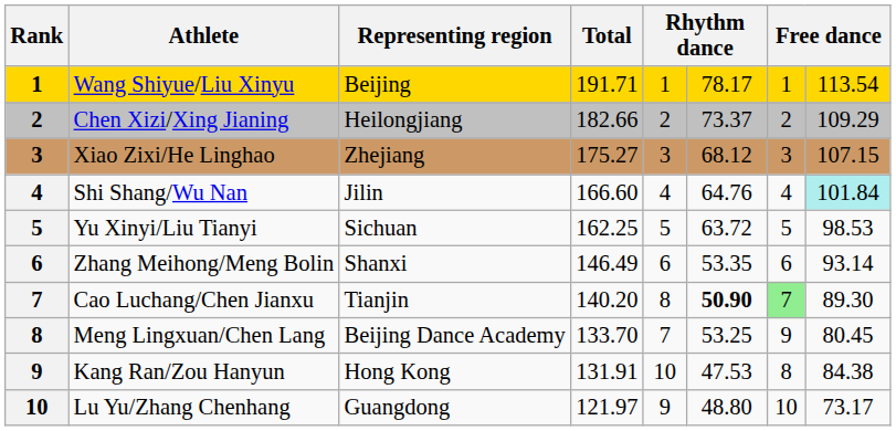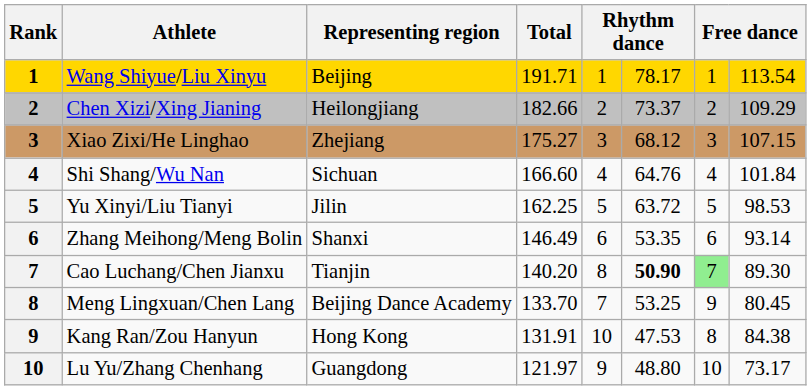 <table class="wikitable sortable">
 <tr>
 <th>Rank</th>
 <th>Athlete</th>
 <th>Representing region</th>
 <th>Total</th>
 <th colspan="2" width="80px">Rhythm dance</th>
 <th colspan="2" width="80px">Free dance</th>
 </tr>
 <tr bgcolor="gold">
 <td align="center"><strong>1</strong></td>
 <td><a href='#'>Wang Shiyue</a>/<a href='#'>Liu Xinyu</a></td>
 <td>Beijing</td>
 <td align="center">191.71</td>
 <td align="center">1</td>
 <td align="center">78.17</td>
 <td align="center">1</td>
 <td align="center">113.54</td>
 </tr>
 <tr bgcolor="silver">
 <td align="center"><strong>2</strong></td>
 <td><a href='#'>Chen Xizi</a>/<a href='#'>Xing Jianing</a></td>
 <td>Heilongjiang</td>
 <td align="center">182.66</td>
 <td align="center">2</td>
 <td align="center">73.37</td>
 <td align="center">2</td>
 <td align="center">109.29</td>
 </tr>
 <tr bgcolor="cc9966">
 <td align="center"><strong>3</strong></td>
 <td>Xiao Zixi/He Linghao</td>
 <td>Zhejiang</td>
 <td align="center">175.27</td>
 <td align="center">3</td>
 <td align="center">68.12</td>
 <td align="center">3</td>
 <td align="center">107.15</td>
 </tr>
 <tr>
 <th>4</th>
 <td>Shi Shang/<a href='#'>Wu Nan</a></td>
-<td>Jilin</td>
+<td>Sichuan</td>
 <td align="center">166.60</td>
 <td align="center">4</td>
 <td align="center">64.76</td>
 <td align="center">4</td>
-<td align="center" style="background: paleturquoise;">101.84</td>
+<td align="center">101.84</td>
 </tr>
 <tr>
 <th>5</th>
 <td>Yu Xinyi/Liu Tianyi</td>
-<td>Sichuan</td>
+<td>Jilin</td>
 <td align="center">162.25</td>
 <td align="center">5</td>
 <td align="center">63.72</td>
 <td align="center">5</td>
 <td align="center">98.53</td>
 </tr>
 <tr>
 <th>6</th>
 <td>Zhang Meihong/Meng Bolin</td>
 <td>Shanxi</td>
 <td align="center">146.49</td>
 <td align="center">6</td>
 <td align="center">53.35</td>
 <td align="center">6</td>
 <td align="center">93.14</td>
 </tr>
 <tr>
 <th>7</th>
 <td>Cao Luchang/Chen Jianxu</td>
 <td>Tianjin</td>
 <td align="center">140.20</td>
 <td align="center">8</td>
 <td align="center"><strong>50.90</strong></td>
 <td align="center" style="background: lightgreen;">7</td>
 <td align="center">89.30</td>
 </tr>
 <tr>
 <th>8</th>
 <td>Meng Lingxuan/Chen Lang</td>
 <td>Beijing Dance Academy</td>
 <td align="center">133.70</td>
 <td align="center">7</td>
 <td align="center">53.25</td>
 <td align="center">9</td>
 <td align="center">80.45</td>
 </tr>
 <tr>
 <th>9</th>
 <td>Kang Ran/Zou Hanyun</td>
 <td>Hong Kong</td>
 <td align="center">131.91</td>
 <td align="center">10</td>
 <td align="center">47.53</td>
 <td align="center">8</td>
 <td align="center">84.38</td>
 </tr>
 <tr>
 <th>10</th>
 <td>Lu Yu/Zhang Chenhang</td>
 <td>Guangdong</td>
 <td align="center">121.97</td>
 <td align="center">9</td>
 <td align="center">48.80</td>
 <td align="center">10</td>
 <td align="center">73.17</td>
 </tr>
 </table>
